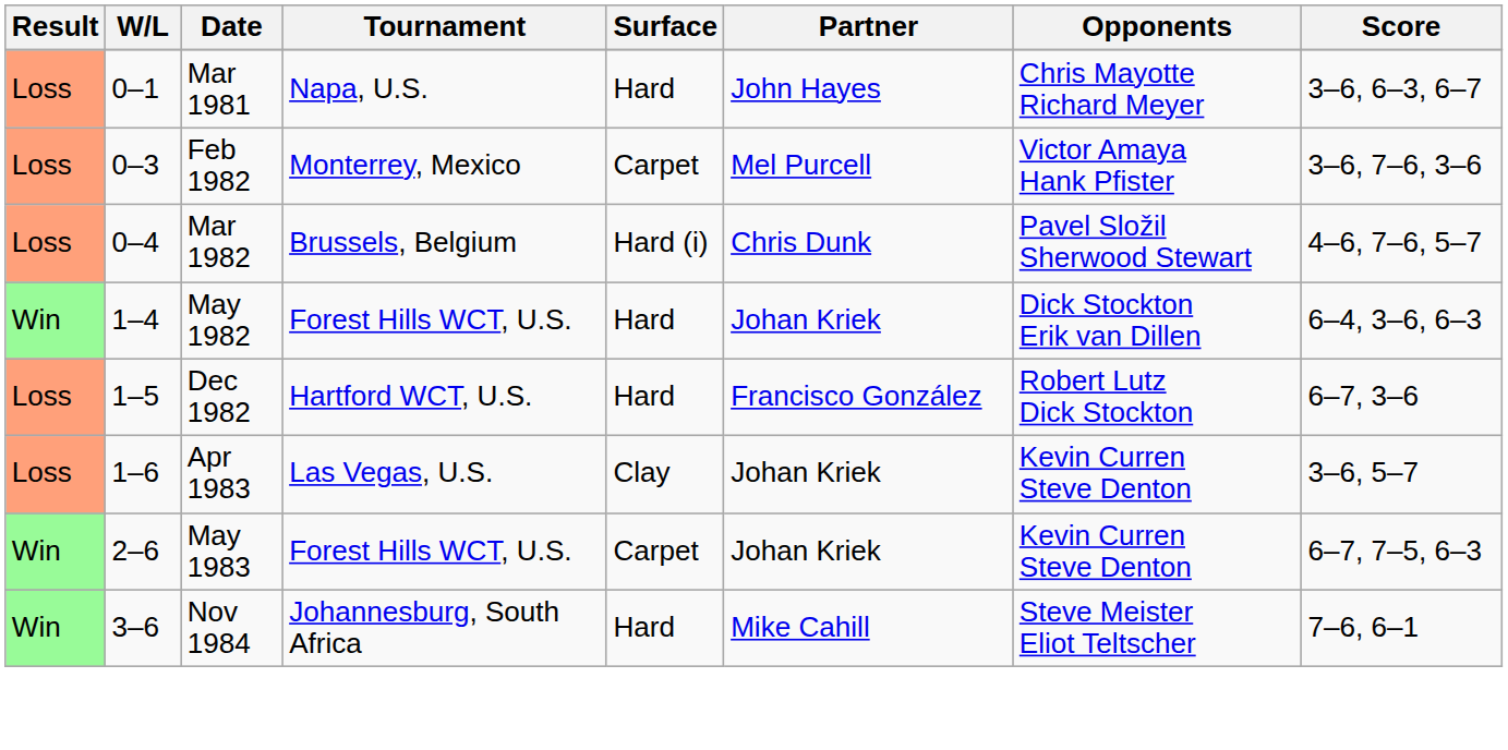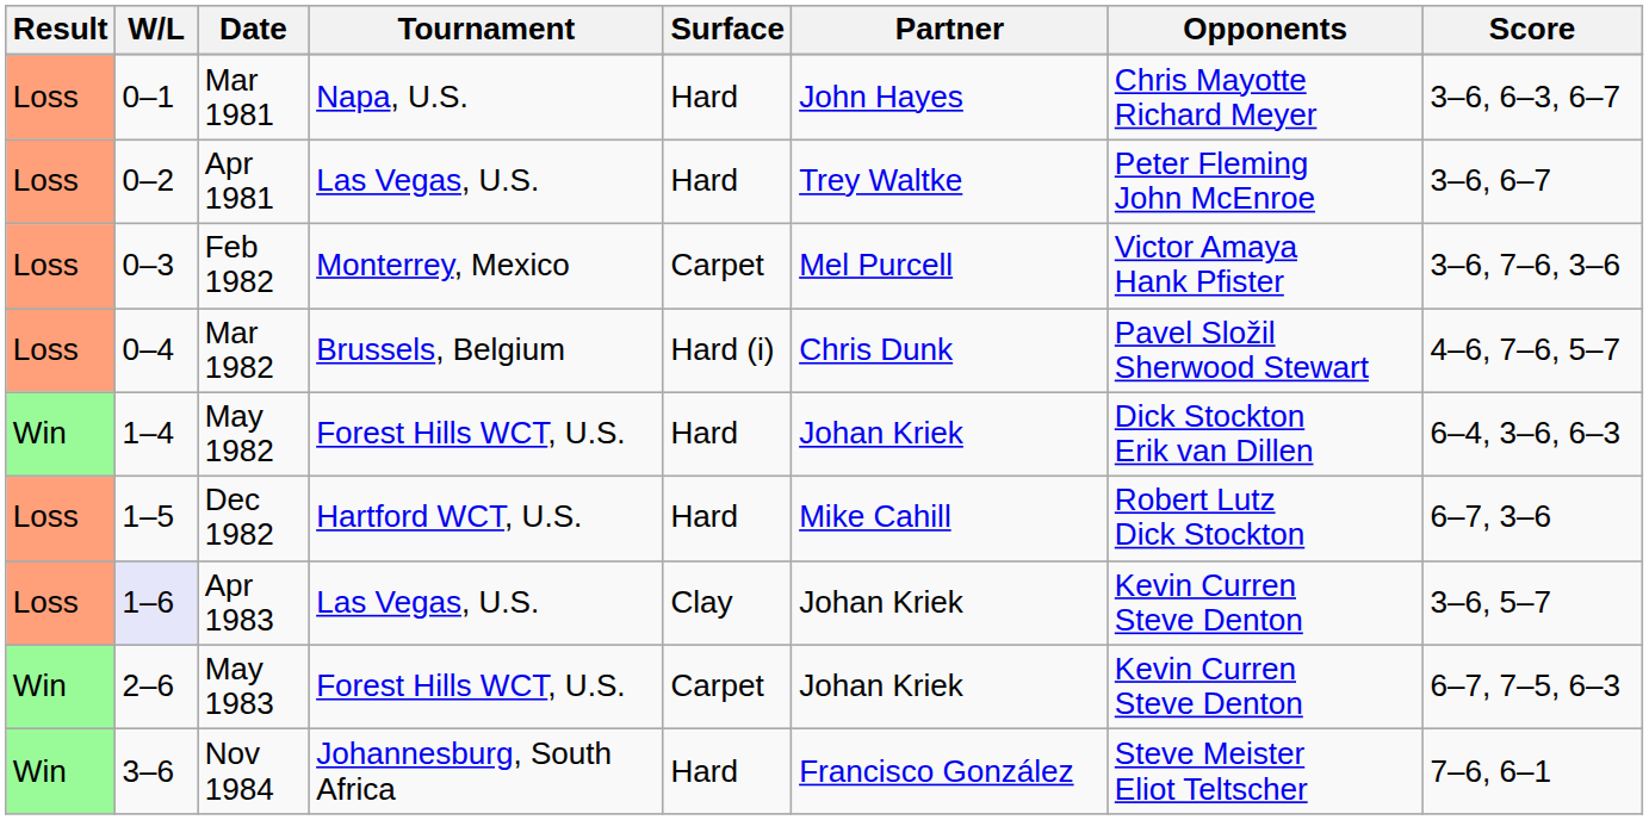 <table class="sortable wikitable">
 <tr>
 <th style="width:40px">Result</th>
 <th style="width:35px" class="unsortable">W/L</th>
 <th style="width:50px">Date</th>
 <th style="width:175px">Tournament</th>
 <th style="width:50px">Surface</th>
 <th style="width:155px">Partner</th>
 <th style="width:155px">Opponents</th>
 <th style="width:105px" class="unsortable">Score</th>
 </tr>
 <tr>
 </tr>
 <tr>
 <td style="background:#ffa07a;">Loss</td>
 <td>0–1</td>
 <td>Mar 1981</td>
 <td><a href='#'>Napa</a>, U.S.</td>
 <td>Hard</td>
 <td> <a href='#'>John Hayes</a></td>
 <td> <a href='#'>Chris Mayotte</a> <br>  <a href='#'>Richard Meyer</a></td>
 <td>3–6, 6–3, 6–7</td>
+</tr>
+<tr>
+<td style="background:#ffa07a;">Loss</td>
+<td>0–2</td>
+<td>Apr 1981</td>
+<td><a href='#'>Las Vegas</a>, U.S.</td>
+<td>Hard</td>
+<td> <a href='#'>Trey Waltke</a></td>
+<td> <a href='#'>Peter Fleming</a> <br>  <a href='#'>John McEnroe</a></td>
+<td>3–6, 6–7</td>
 </tr>
 <tr>
 <td style="background:#ffa07a;">Loss</td>
 <td>0–3</td>
 <td>Feb 1982</td>
 <td><a href='#'>Monterrey</a>, Mexico</td>
 <td>Carpet</td>
 <td> <a href='#'>Mel Purcell</a></td>
 <td> <a href='#'>Victor Amaya</a> <br>  <a href='#'>Hank Pfister</a></td>
 <td>3–6, 7–6, 3–6</td>
 </tr>
 <tr>
 <td style="background:#ffa07a;">Loss</td>
 <td>0–4</td>
 <td>Mar 1982</td>
 <td><a href='#'>Brussels</a>, Belgium</td>
 <td>Hard (i)</td>
 <td> <a href='#'>Chris Dunk</a></td>
 <td> <a href='#'>Pavel Složil</a> <br>  <a href='#'>Sherwood Stewart</a></td>
 <td>4–6, 7–6, 5–7</td>
 </tr>
 <tr>
 <td style="background:#98fb98;">Win</td>
 <td>1–4</td>
 <td>May 1982</td>
 <td><a href='#'>Forest Hills WCT</a>, U.S.</td>
 <td>Hard</td>
 <td> <a href='#'>Johan Kriek</a></td>
 <td> <a href='#'>Dick Stockton</a> <br>  <a href='#'>Erik van Dillen</a></td>
 <td>6–4, 3–6, 6–3</td>
 </tr>
 <tr>
 <td style="background:#ffa07a;">Loss</td>
 <td>1–5</td>
 <td>Dec 1982</td>
 <td><a href='#'>Hartford WCT</a>, U.S.</td>
 <td>Hard</td>
-<td> <a href='#'>Francisco González</a></td>
+<td> <a href='#'>Mike Cahill</a></td>
 <td> <a href='#'>Robert Lutz</a> <br>  <a href='#'>Dick Stockton</a></td>
 <td>6–7, 3–6</td>
 </tr>
 <tr>
 <td style="background:#ffa07a;">Loss</td>
-<td>1–6</td>
+<td style="background: lavender;">1–6</td>
 <td>Apr 1983</td>
 <td><a href='#'>Las Vegas</a>, U.S.</td>
 <td>Clay</td>
 <td> Johan Kriek</td>
 <td> <a href='#'>Kevin Curren</a> <br>  <a href='#'>Steve Denton</a></td>
 <td>3–6, 5–7</td>
 </tr>
 <tr>
 <td style="background:#98fb98;">Win</td>
 <td>2–6</td>
 <td>May 1983</td>
 <td><a href='#'>Forest Hills WCT</a>, U.S.</td>
 <td>Carpet</td>
 <td> Johan Kriek</td>
 <td> <a href='#'>Kevin Curren</a> <br>  <a href='#'>Steve Denton</a></td>
 <td>6–7, 7–5, 6–3</td>
 </tr>
 <tr>
 <td style="background:#98fb98;">Win</td>
 <td>3–6</td>
 <td>Nov 1984</td>
 <td><a href='#'>Johannesburg</a>, South Africa</td>
 <td>Hard</td>
-<td> <a href='#'>Mike Cahill</a></td>
+<td> <a href='#'>Francisco González</a></td>
 <td> <a href='#'>Steve Meister</a> <br>  <a href='#'>Eliot Teltscher</a></td>
 <td>7–6, 6–1</td>
 </tr>
 </table>
